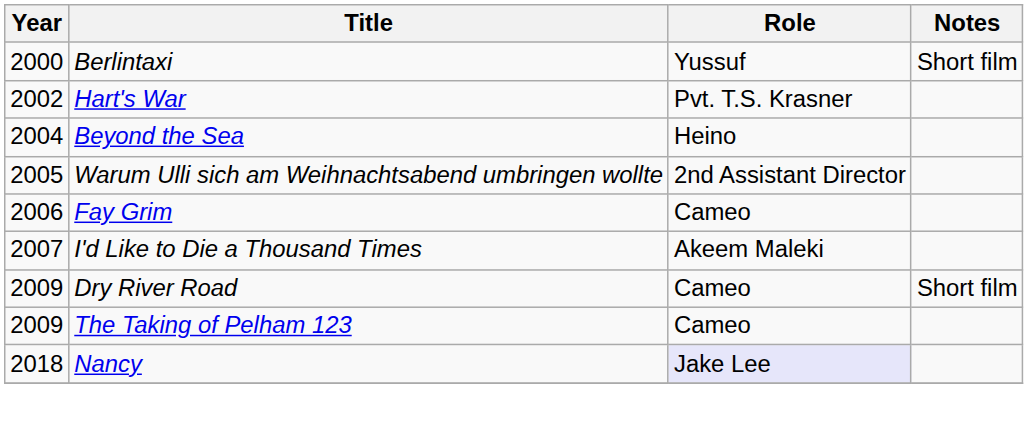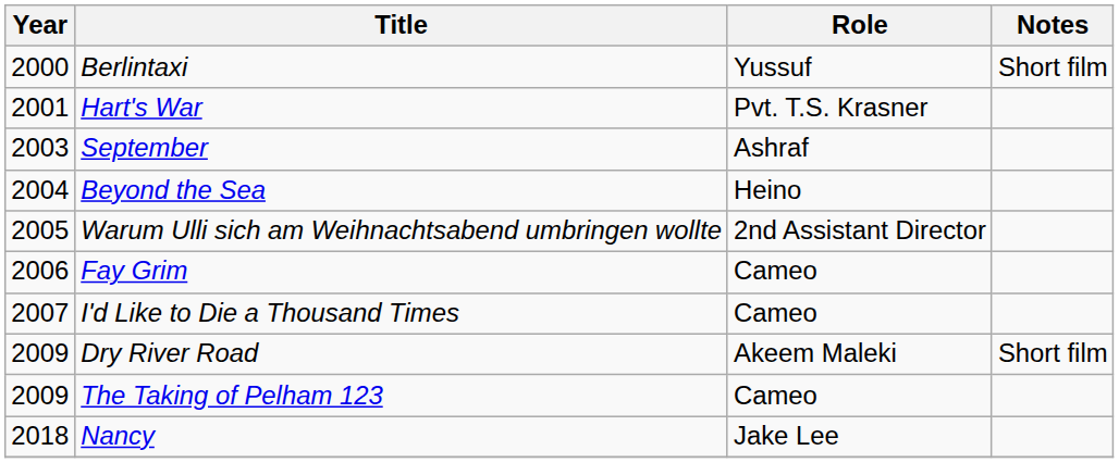 <table class="wikitable sortable">
 <tr>
 <th>Year</th>
 <th>Title</th>
 <th>Role</th>
 <th class="unsortable">Notes</th>
 </tr>
 <tr>
 <td>2000</td>
 <td><em>Berlintaxi</em></td>
 <td>Yussuf</td>
 <td>Short film</td>
 </tr>
 <tr>
-<td>2002</td>
+<td>2001</td>
 <td><em><a href='#'>Hart's War</a></em></td>
 <td>Pvt. T.S. Krasner</td>
+<td></td>
+</tr>
+<tr>
+<td>2003</td>
+<td><em><a href='#'>September</a></em></td>
+<td>Ashraf</td>
 <td></td>
 </tr>
 <tr>
 <td>2004</td>
 <td><em><a href='#'>Beyond the Sea</a></em></td>
 <td>Heino</td>
 <td></td>
 </tr>
 <tr>
 <td>2005</td>
 <td><em>Warum Ulli sich am Weihnachtsabend umbringen wollte</em></td>
 <td>2nd Assistant Director</td>
 <td></td>
 </tr>
 <tr>
 <td>2006</td>
 <td><em><a href='#'>Fay Grim</a> </em></td>
 <td>Cameo</td>
 <td></td>
 </tr>
 <tr>
 <td>2007</td>
 <td><em>I'd Like to Die a Thousand Times</em></td>
-<td>Akeem Maleki</td>
+<td>Cameo</td>
 <td></td>
 </tr>
 <tr>
 <td>2009</td>
 <td><em>Dry River Road </em></td>
-<td>Cameo</td>
+<td>Akeem Maleki</td>
 <td>Short film</td>
 </tr>
 <tr>
 <td>2009</td>
 <td><em><a href='#'>The Taking of Pelham 123</a></em></td>
 <td>Cameo</td>
 <td></td>
 </tr>
 <tr>
 <td>2018</td>
 <td><em><a href='#'>Nancy</a></em></td>
-<td style="background: lavender;">Jake Lee</td>
+<td>Jake Lee</td>
 <td></td>
 </tr>
 <tr>
 </tr>
 </table>
